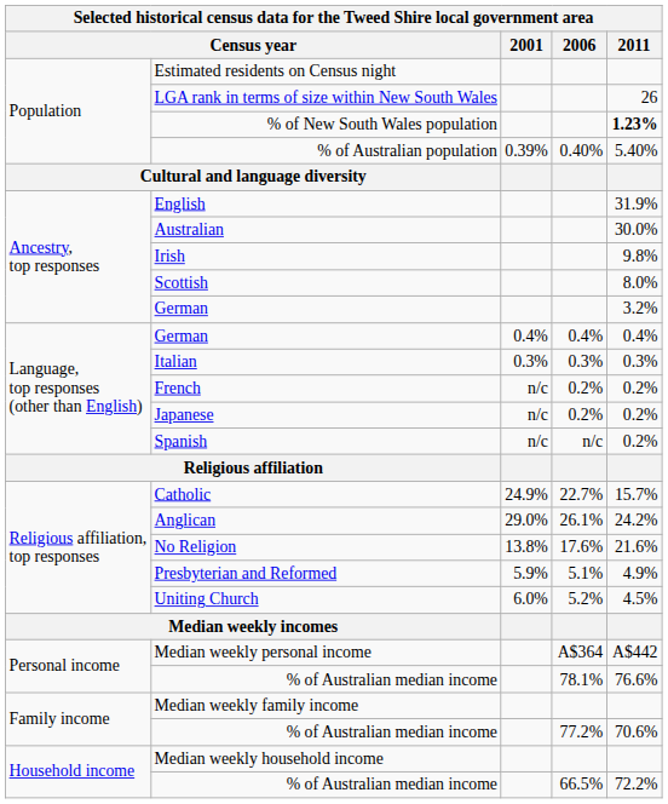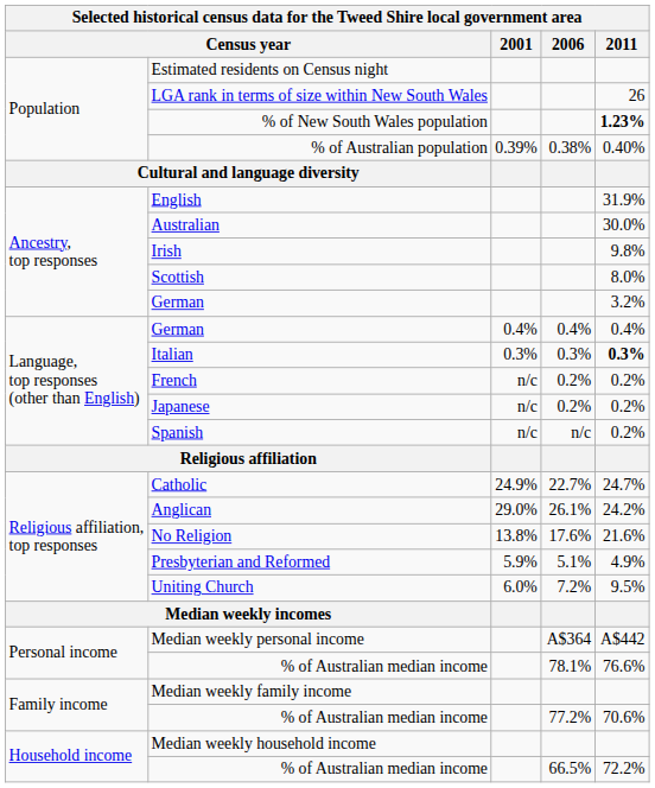 <table class="wikitable">
 <tr>
 <th colspan=6>Selected historical census data for the Tweed Shire local government area</th>
 </tr>
 <tr>
 <th colspan=3>Census year</th>
 <th>2001</th>
 <th>2006</th>
 <th>2011</th>
 </tr>
 <tr>
 <td rowspan=4 colspan="2">Population</td>
 <td>Estimated residents on Census night</td>
 <td align="right"></td>
 <td align="right"></td>
 <td align="right"></td>
 </tr>
 <tr>
 <td align="right"><a href='#'>LGA rank in terms of size within New South Wales</a></td>
 <td align="right"></td>
 <td align="right"></td>
 <td align="right">26</td>
 </tr>
 <tr>
 <td align="right">% of New South Wales population</td>
 <td align="right"></td>
 <td align="right"></td>
 <td align="right"><strong>1.23%</strong></td>
 </tr>
 <tr>
 <td align="right">% of Australian population</td>
 <td align="right">0.39%</td>
+<td align="right"> 0.38%</td>
 <td align="right"> 0.40%</td>
-<td align="right"> 5.40%</td>
 </tr>
 <tr>
 <th colspan=3>Cultural and language diversity</th>
 <th></th>
 <th></th>
 <th></th>
 </tr>
 <tr>
 <td rowspan=5 colspan=2><a href='#'>Ancestry</a>,<br>top responses</td>
 <td><a href='#'>English</a></td>
 <td align="right"></td>
 <td align="right"></td>
 <td align="right">31.9%</td>
 </tr>
 <tr>
 <td><a href='#'>Australian</a></td>
 <td align="right"></td>
 <td align="right"></td>
 <td align="right">30.0%</td>
 </tr>
 <tr>
 <td><a href='#'>Irish</a></td>
 <td align="right"></td>
 <td align="right"></td>
 <td align="right">9.8%</td>
 </tr>
 <tr>
 <td><a href='#'>Scottish</a></td>
 <td align="right"></td>
 <td align="right"></td>
 <td align="right">8.0%</td>
 </tr>
 <tr>
 <td><a href='#'>German</a></td>
 <td align="right"></td>
 <td align="right"></td>
 <td align="right">3.2%</td>
 </tr>
 <tr>
 <td rowspan=5 colspan=2>Language,<br>top responses<br>(other than <a href='#'>English</a>)</td>
 <td><a href='#'>German</a></td>
 <td align="right">0.4%</td>
 <td align="right"> 0.4%</td>
 <td align="right"> 0.4%</td>
 </tr>
 <tr>
 <td><a href='#'>Italian</a></td>
 <td align="right">0.3%</td>
 <td align="right"> 0.3%</td>
-<td align="right"> 0.3%</td>
+<td align="right"><strong> 0.3%</strong></td>
 </tr>
 <tr>
 <td><a href='#'>French</a></td>
 <td align="right">n/c</td>
 <td align="right"> 0.2%</td>
 <td align="right"> 0.2%</td>
 </tr>
 <tr>
 <td><a href='#'>Japanese</a></td>
 <td align="right">n/c</td>
 <td align="right"> 0.2%</td>
 <td align="right"> 0.2%</td>
 </tr>
 <tr>
 <td><a href='#'>Spanish</a></td>
 <td align="right">n/c</td>
 <td align="right">n/c</td>
 <td align="right"> 0.2%</td>
 </tr>
 <tr>
 <th colspan=3>Religious affiliation</th>
 <th></th>
 <th></th>
 <th></th>
 </tr>
 <tr>
 <td rowspan=5 colspan=2><a href='#'>Religious</a> affiliation,<br>top responses</td>
 <td><a href='#'>Catholic</a></td>
 <td align="right">24.9%</td>
 <td align="right"> 22.7%</td>
-<td align="right"> 15.7%</td>
+<td align="right"> 24.7%</td>
 </tr>
 <tr>
 <td><a href='#'>Anglican</a></td>
 <td align="right">29.0%</td>
 <td align="right"> 26.1%</td>
 <td align="right"> 24.2%</td>
 </tr>
 <tr>
 <td><a href='#'>No Religion</a></td>
 <td align="right">13.8%</td>
 <td align="right"> 17.6%</td>
 <td align="right"> 21.6%</td>
 </tr>
 <tr>
 <td><a href='#'>Presbyterian and Reformed</a></td>
 <td align="right">5.9%</td>
 <td align="right"> 5.1%</td>
 <td align="right"> 4.9%</td>
 </tr>
 <tr>
 <td><a href='#'>Uniting Church</a></td>
 <td align="right">6.0%</td>
-<td align="right"> 5.2%</td>
-<td align="right"> 4.5%</td>
+<td align="right"> 7.2%</td>
+<td align="right"> 9.5%</td>
 </tr>
 <tr>
 <th colspan=3>Median weekly incomes</th>
 <th></th>
 <th></th>
 <th></th>
 </tr>
 <tr>
 <td rowspan=2 colspan=2>Personal income</td>
 <td>Median weekly personal income</td>
 <td align="right"></td>
 <td align="right">A$364</td>
 <td align="right">A$442</td>
 </tr>
 <tr>
 <td align="right">% of Australian median income</td>
 <td align="right"></td>
 <td align="right">78.1%</td>
 <td align="right"> 76.6%</td>
 </tr>
 <tr>
 <td rowspan=2 colspan=2>Family income</td>
 <td>Median weekly family income</td>
 <td align="right"></td>
 <td align="right"></td>
 <td align="right"></td>
 </tr>
 <tr>
 <td align="right">% of Australian median income</td>
 <td align="right"></td>
 <td align="right">77.2%</td>
 <td align="right"> 70.6%</td>
 </tr>
 <tr>
 <td rowspan=2 colspan=2><a href='#'>Household income</a></td>
 <td>Median weekly household income</td>
 <td align="right"></td>
 <td align="right"></td>
 <td align="right"></td>
 </tr>
 <tr>
 <td align="right">% of Australian median income</td>
 <td align="right"></td>
 <td align="right">66.5%</td>
 <td align="right"> 72.2%</td>
 </tr>
 </table>
